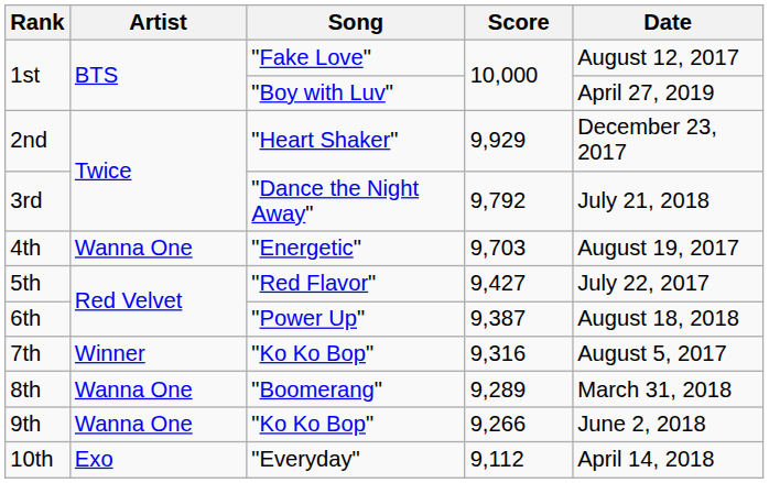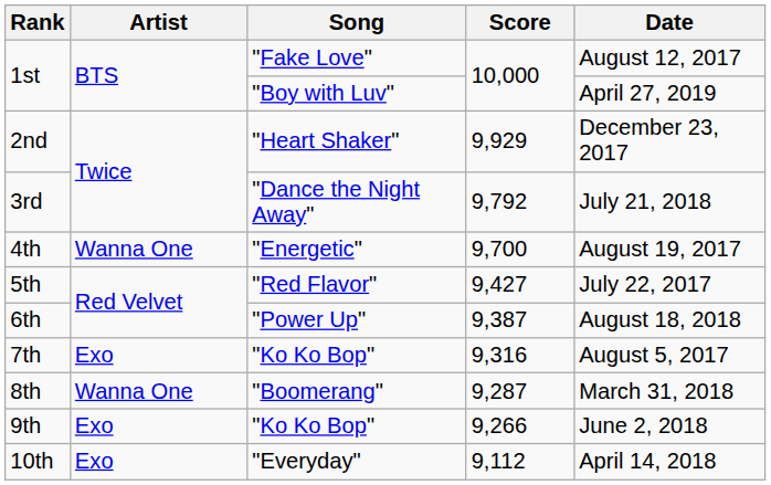 <table class="wikitable">
 <tr>
 <th>Rank</th>
 <th style="width:120px">Artist</th>
 <th style="width:150px">Song</th>
 <th style="width:70px">Score</th>
 <th style="width:130px">Date</th>
 </tr>
 <tr>
 <td rowspan="2">1st</td>
 <td rowspan="2"><a href='#'>BTS</a></td>
 <td>"<a href='#'>Fake Love</a>"</td>
 <td rowspan="2">10,000</td>
 <td>August 12, 2017</td>
 </tr>
 <tr>
 <td>"<a href='#'>Boy with Luv</a>"</td>
 <td>April 27, 2019</td>
 </tr>
 <tr>
 <td>2nd</td>
 <td rowspan="2"><a href='#'>Twice</a></td>
 <td>"<a href='#'>Heart Shaker</a>"</td>
 <td>9,929</td>
 <td>December 23, 2017</td>
 </tr>
 <tr>
 <td>3rd</td>
 <td>"<a href='#'>Dance the Night Away</a>"</td>
 <td>9,792</td>
 <td>July 21, 2018</td>
 </tr>
 <tr>
 <td>4th</td>
 <td><a href='#'>Wanna One</a></td>
 <td>"<a href='#'>Energetic</a>"</td>
-<td>9,703</td>
+<td>9,700</td>
 <td>August 19, 2017</td>
 </tr>
 <tr>
 <td>5th</td>
 <td rowspan="2"><a href='#'>Red Velvet</a></td>
 <td>"<a href='#'>Red Flavor</a>"</td>
 <td>9,427</td>
 <td>July 22, 2017</td>
 </tr>
 <tr>
 <td>6th</td>
 <td>"<a href='#'>Power Up</a>"</td>
 <td>9,387</td>
 <td>August 18, 2018</td>
 </tr>
 <tr>
 <td>7th</td>
-<td><a href='#'>Winner</a></td>
+<td><a href='#'>Exo</a></td>
 <td>"<a href='#'>Ko Ko Bop</a>"</td>
 <td>9,316</td>
 <td>August 5, 2017</td>
 </tr>
 <tr>
 <td>8th</td>
 <td><a href='#'>Wanna One</a></td>
 <td>"<a href='#'>Boomerang</a>"</td>
-<td>9,289</td>
+<td>9,287</td>
 <td>March 31, 2018</td>
 </tr>
 <tr>
 <td>9th</td>
-<td><a href='#'>Wanna One</a></td>
+<td><a href='#'>Exo</a></td>
 <td>"<a href='#'>Ko Ko Bop</a>"</td>
 <td>9,266</td>
 <td>June 2, 2018</td>
 </tr>
 <tr>
 <td>10th</td>
 <td><a href='#'>Exo</a></td>
 <td>"Everyday"</td>
 <td>9,112</td>
 <td>April 14, 2018</td>
 </tr>
 </table>
